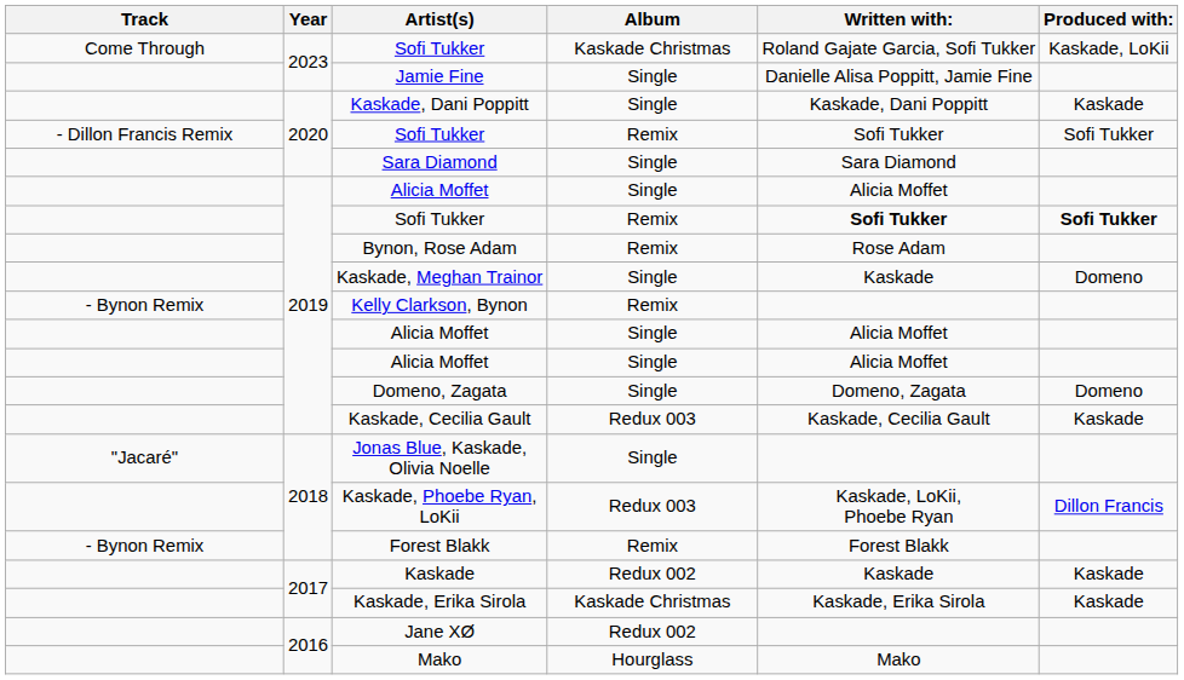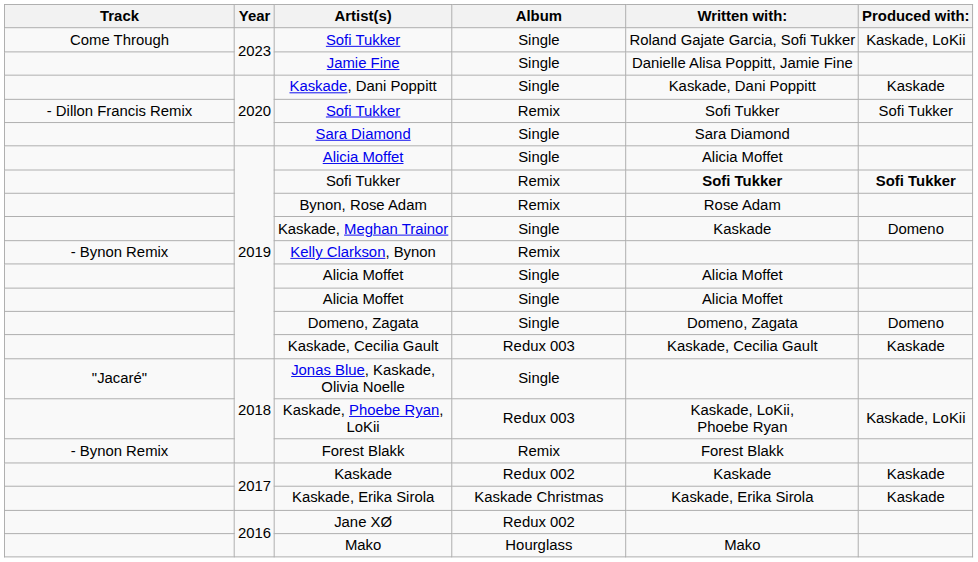 <table class="wikitable plainrowheaders" style="text-align:center;">
 <tr>
 <th scope="col" style="width:15em;">Track</th>
 <th scope="col">Year</th>
 <th scope="col">Artist(s)</th>
 <th scope="col" style="width:180px;">Album</th>
 <th scope="col">Written with:</th>
 <th scope="col">Produced with:</th>
 </tr>
 <tr>
 <td>Come Through</td>
 <td rowspan="2">2023</td>
 <td><a href='#'>Sofi Tukker</a></td>
-<td>Kaskade Christmas</td>
+<td>Single</td>
 <td>Roland Gajate Garcia, Sofi Tukker</td>
 <td>Kaskade, LoKii</td>
 </tr>
 <tr>
 <td></td>
 <td><a href='#'>Jamie Fine</a></td>
 <td>Single</td>
 <td>Danielle Alisa Poppitt, Jamie Fine</td>
 <td></td>
 </tr>
 <tr>
 <td></td>
 <td rowspan="3">2020</td>
 <td><a href='#'>Kaskade</a>, Dani Poppitt</td>
 <td>Single</td>
 <td>Kaskade, Dani Poppitt</td>
 <td>Kaskade</td>
 </tr>
 <tr>
 <td> - Dillon Francis Remix</td>
 <td><a href='#'>Sofi Tukker</a></td>
 <td>Remix</td>
 <td>Sofi Tukker</td>
 <td>Sofi Tukker</td>
 </tr>
 <tr>
 <td></td>
 <td><a href='#'>Sara Diamond</a></td>
 <td>Single</td>
 <td>Sara Diamond</td>
 <td></td>
 </tr>
 <tr>
 <td></td>
 <td rowspan="9">2019</td>
 <td><a href='#'>Alicia Moffet</a></td>
 <td>Single</td>
 <td>Alicia Moffet</td>
 <td></td>
 </tr>
 <tr>
 <td></td>
 <td>Sofi Tukker</td>
 <td>Remix</td>
 <td><strong>Sofi Tukker</strong></td>
 <td><strong>Sofi Tukker</strong></td>
 </tr>
 <tr>
 <td></td>
 <td>Bynon, Rose Adam</td>
 <td>Remix</td>
 <td>Rose Adam</td>
 <td></td>
 </tr>
 <tr>
 <td></td>
 <td>Kaskade, <a href='#'>Meghan Trainor</a></td>
 <td>Single</td>
 <td>Kaskade</td>
 <td>Domeno</td>
 </tr>
 <tr>
 <td>- Bynon Remix</td>
 <td><a href='#'>Kelly Clarkson</a>, Bynon</td>
 <td>Remix</td>
 <td></td>
 <td></td>
 </tr>
 <tr>
 <td></td>
 <td>Alicia Moffet</td>
 <td>Single</td>
 <td>Alicia Moffet</td>
 <td></td>
 </tr>
 <tr>
 <td></td>
 <td>Alicia Moffet</td>
 <td>Single</td>
 <td>Alicia Moffet</td>
 <td></td>
 </tr>
 <tr>
 <td></td>
 <td>Domeno, Zagata</td>
 <td>Single</td>
 <td>Domeno, Zagata</td>
 <td>Domeno</td>
 </tr>
 <tr>
 <td></td>
 <td>Kaskade, Cecilia Gault</td>
 <td>Redux 003</td>
 <td>Kaskade, Cecilia Gault</td>
 <td>Kaskade</td>
 </tr>
 <tr>
 <td>"Jacaré"</td>
 <td rowspan="3">2018</td>
 <td><a href='#'>Jonas Blue</a>, Kaskade,<br>Olivia Noelle</td>
 <td>Single</td>
 <td></td>
 <td></td>
 </tr>
 <tr>
 <td></td>
 <td>Kaskade, <a href='#'>Phoebe Ryan</a>,<br>LoKii</td>
 <td>Redux 003</td>
 <td>Kaskade, LoKii,<br>Phoebe Ryan</td>
-<td><a href='#'>Dillon Francis</a></td>
+<td>Kaskade, LoKii</td>
 </tr>
 <tr>
 <td> - Bynon Remix</td>
 <td>Forest Blakk</td>
 <td>Remix</td>
 <td>Forest Blakk</td>
 <td></td>
 </tr>
 <tr>
 <td></td>
 <td rowspan="2">2017</td>
 <td>Kaskade</td>
 <td>Redux 002</td>
 <td>Kaskade</td>
 <td>Kaskade</td>
 </tr>
 <tr>
 <td></td>
 <td>Kaskade, Erika Sirola</td>
 <td>Kaskade Christmas</td>
 <td>Kaskade, Erika Sirola</td>
 <td>Kaskade</td>
 </tr>
 <tr>
 <td></td>
 <td rowspan="2">2016</td>
 <td>Jane XØ</td>
 <td>Redux 002</td>
 <td></td>
 <td></td>
 </tr>
 <tr>
 <td></td>
 <td>Mako</td>
 <td>Hourglass</td>
 <td>Mako</td>
 <td></td>
 </tr>
 </table>
